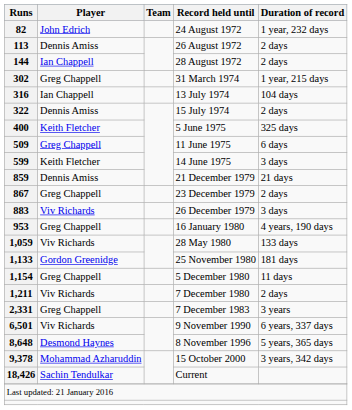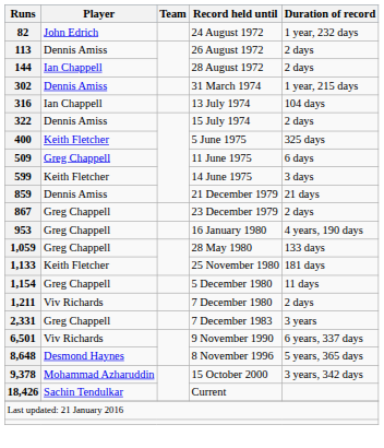 <table class="wikitable plainrowheaders sortable">
 <tr style="background:#9cf; ">
 <th>Runs</th>
 <th>Player</th>
 <th>Team</th>
 <th>Record held until</th>
 <th>Duration of record</th>
 </tr>
 <tr>
 <th>82</th>
 <td><a href='#'>John Edrich</a></td>
 <td></td>
 <td>24 August 1972</td>
 <td>1 year, 232 days</td>
 </tr>
 <tr>
 <th>113</th>
 <td>Dennis Amiss</td>
 <td rowspan=2></td>
 <td>26 August 1972</td>
 <td>2 days</td>
 </tr>
 <tr>
 <th>144</th>
 <td><a href='#'>Ian Chappell</a></td>
 <td>28 August 1972</td>
 <td>2 days</td>
 </tr>
 <tr>
 <th>302</th>
-<td>Greg Chappell</td>
+<td><a href='#'>Dennis Amiss</a></td>
 <td></td>
 <td>31 March 1974</td>
 <td>1 year, 215 days</td>
 </tr>
 <tr>
 <th>316</th>
 <td>Ian Chappell</td>
 <td></td>
 <td>13 July 1974</td>
 <td>104 days</td>
 </tr>
 <tr>
 <th>322</th>
 <td>Dennis Amiss</td>
 <td rowspan=5></td>
 <td>15 July 1974</td>
 <td>2 days</td>
 </tr>
 <tr>
 <th>400</th>
 <td><a href='#'>Keith Fletcher</a></td>
 <td>5 June 1975</td>
 <td>325 days</td>
 </tr>
 <tr>
 <th>509</th>
 <td><a href='#'>Greg Chappell</a></td>
 <td>11 June 1975</td>
 <td>6 days</td>
 </tr>
 <tr>
 <th>599</th>
 <td>Keith Fletcher</td>
 <td>14 June 1975</td>
 <td>3 days</td>
 </tr>
 <tr>
 <th>859</th>
 <td>Dennis Amiss</td>
 <td>21 December 1979</td>
 <td>21 days</td>
 </tr>
 <tr>
 <th>867</th>
 <td>Greg Chappell</td>
 <td></td>
 <td>23 December 1979</td>
 <td>2 days</td>
 </tr>
 <tr>
-<th>883</th>
-<td><a href='#'>Viv Richards</a></td>
-<td></td>
-<td>26 December 1979</td>
-<td>3 days</td>
-</tr>
-<tr>
 <th>953</th>
 <td>Greg Chappell</td>
 <td></td>
 <td>16 January 1980</td>
 <td>4 years, 190 days</td>
 </tr>
 <tr>
 <th>1,059</th>
-<td>Viv Richards</td>
+<td>Greg Chappell</td>
 <td rowspan=2></td>
 <td>28 May 1980</td>
 <td>133 days</td>
 </tr>
 <tr>
 <th>1,133</th>
-<td><a href='#'>Gordon Greenidge</a></td>
+<td>Keith Fletcher</td>
 <td>25 November 1980</td>
 <td>181 days</td>
 </tr>
 <tr>
 <th>1,154</th>
 <td>Greg Chappell</td>
 <td></td>
 <td>5 December 1980</td>
 <td>11 days</td>
 </tr>
 <tr>
 <th>1,211</th>
 <td>Viv Richards</td>
 <td></td>
 <td>7 December 1980</td>
 <td>2 days</td>
 </tr>
 <tr>
 <th>2,331</th>
 <td>Greg Chappell</td>
 <td></td>
 <td>7 December 1983</td>
 <td>3 years</td>
 </tr>
 <tr>
 <th>6,501</th>
 <td>Viv Richards</td>
 <td rowspan=2></td>
 <td>9 November 1990</td>
 <td>6 years, 337 days</td>
 </tr>
 <tr>
 <th>8,648</th>
 <td><a href='#'>Desmond Haynes</a></td>
 <td>8 November 1996</td>
 <td>5 years, 365 days</td>
 </tr>
 <tr>
 <th>9,378</th>
 <td><a href='#'>Mohammad Azharuddin</a></td>
 <td rowspan=2></td>
 <td>15 October 2000</td>
 <td>3 years, 342 days</td>
 </tr>
 <tr>
 <th>18,426</th>
 <td><a href='#'>Sachin Tendulkar</a></td>
 <td>Current</td>
 <td></td>
 </tr>
 <tr>
 </tr>
 <tr class=sortbottom>
 <td colspan="5"><small>Last updated: 21 January 2016</small></td>
 </tr>
 <tr class=sortbottom>
 <td colspan="5"></td>
 </tr>
 </table>
